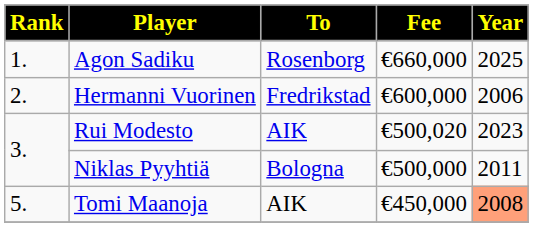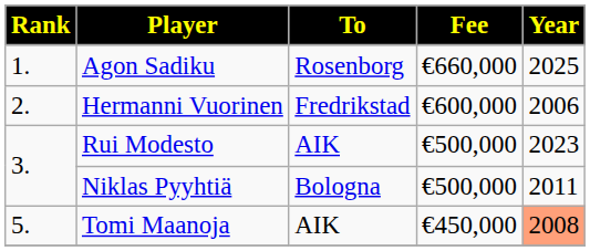 <table border="0" class="wikitable">
 <tr>
 <th ! style="color:yellow; background:black;">Rank</th>
 <th ! style="color:yellow; background:black;">Player</th>
 <th ! style="color:yellow; background:black;">To</th>
 <th ! style="color:yellow; background:black;">Fee</th>
 <th ! style="color:yellow; background:black;">Year</th>
 </tr>
 <tr>
 <td>1.</td>
 <td> <a href='#'>Agon Sadiku</a></td>
 <td> <a href='#'>Rosenborg</a></td>
 <td>€660,000</td>
 <td>2025</td>
 </tr>
 <tr>
 <td>2.</td>
 <td><a href='#'>Hermanni Vuorinen</a></td>
 <td> <a href='#'>Fredrikstad</a></td>
 <td>€600,000</td>
 <td>2006</td>
 </tr>
 <tr>
 <td rowspan=2>3.</td>
 <td><a href='#'>Rui Modesto</a></td>
 <td> <a href='#'>AIK</a></td>
-<td>€500,020</td>
+<td>€500,000</td>
 <td>2023</td>
 </tr>
 <tr>
 <td><a href='#'>Niklas Pyyhtiä</a></td>
 <td> <a href='#'>Bologna</a></td>
 <td>€500,000</td>
 <td>2011</td>
 </tr>
 <tr>
 <td>5.</td>
 <td> <a href='#'>Tomi Maanoja</a></td>
 <td> AIK</td>
 <td>€450,000</td>
 <td style="background: lightsalmon;">2008</td>
 </tr>
 <tr>
 </tr>
 </table>
